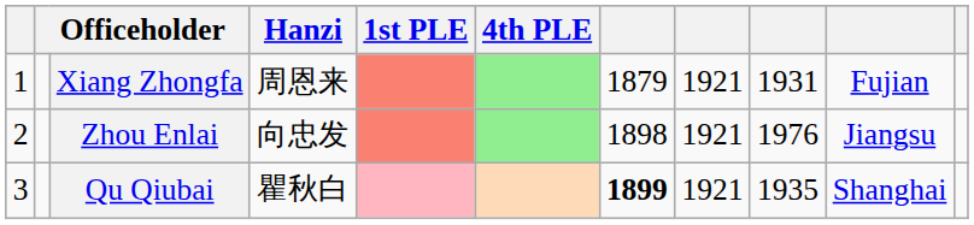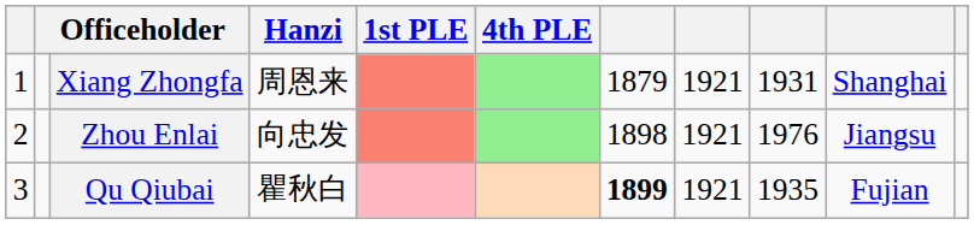 <table class="wikitable sortable" style=text-align:center>
 <tr>
 <th scope=col></th>
 <th scope=col colspan="2">Officeholder</th>
 <th scope=col><a href='#'>Hanzi</a></th>
 <th scope=col><a href='#'>1st PLE</a></th>
 <th scope=col><a href='#'>4th PLE</a></th>
 <th scope=col></th>
 <th scope=col></th>
 <th scope=col></th>
 <th scope=col></th>
 <th scope=col class="unsortable"></th>
 </tr>
 <tr>
 <td>1</td>
 <td></td>
 <th align="center" scope="row" style="font-weight:normal;"><a href='#'>Xiang Zhongfa</a></th>
 <td data-sort-value="128">周恩来</td>
 <td bgcolor = Salmon></td>
 <td bgcolor = LightGreen></td>
 <td>1879</td>
 <td>1921</td>
 <td>1931</td>
-<td><a href='#'>Fujian</a></td>
+<td><a href='#'>Shanghai</a></td>
 <td></td>
 </tr>
 <tr>
 <td>2</td>
 <td></td>
 <th align="center" scope="row" style="font-weight:normal;"><a href='#'>Zhou Enlai</a></th>
 <td data-sort-value="4">向忠发</td>
 <td bgcolor = Salmon></td>
 <td bgcolor = LightGreen></td>
 <td>1898</td>
 <td>1921</td>
 <td>1976</td>
 <td><a href='#'>Jiangsu</a></td>
 <td></td>
 </tr>
 <tr>
 <td>3</td>
 <td></td>
 <th align="center" scope="row" style="font-weight:normal;"><a href='#'>Qu Qiubai</a></th>
 <td data-sort-value="53">瞿秋白</td>
 <td bgcolor = LightPink></td>
 <td bgcolor = PeachPuff></td>
 <td><strong>1899</strong></td>
 <td>1921</td>
 <td>1935</td>
-<td><a href='#'>Shanghai</a></td>
+<td><a href='#'>Fujian</a></td>
 <td></td>
 </tr>
 </table>
